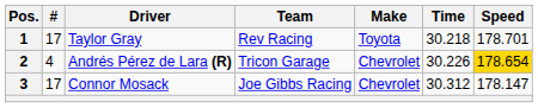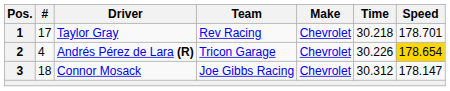 <table class="wikitable" style="font-size:95%">
 <tr>
 <th>Pos.</th>
 <th>#</th>
 <th>Driver</th>
 <th>Team</th>
 <th>Make</th>
 <th>Time</th>
 <th>Speed</th>
 </tr>
 <tr>
 <th>1</th>
 <td>17</td>
 <td><a href='#'>Taylor Gray</a></td>
 <td><a href='#'>Rev Racing</a></td>
-<td><a href='#'>Toyota</a></td>
+<td><a href='#'>Chevrolet</a></td>
 <td>30.218</td>
 <td>178.701</td>
 </tr>
 <tr>
 <th>2</th>
 <td>4</td>
 <td><a href='#'>Andrés Pérez de Lara</a> <strong>(R)</strong></td>
 <td><a href='#'>Tricon Garage</a></td>
 <td><a href='#'>Chevrolet</a></td>
 <td>30.226</td>
 <td style="background: gold;">178.654</td>
 </tr>
 <tr>
 <th>3</th>
-<td>17</td>
+<td>18</td>
 <td><a href='#'>Connor Mosack</a></td>
 <td><a href='#'>Joe Gibbs Racing</a></td>
 <td><a href='#'>Chevrolet</a></td>
 <td>30.312</td>
 <td>178.147</td>
 </tr>
 <tr>
 <th colspan="7"></th>
 </tr>
 </table>
